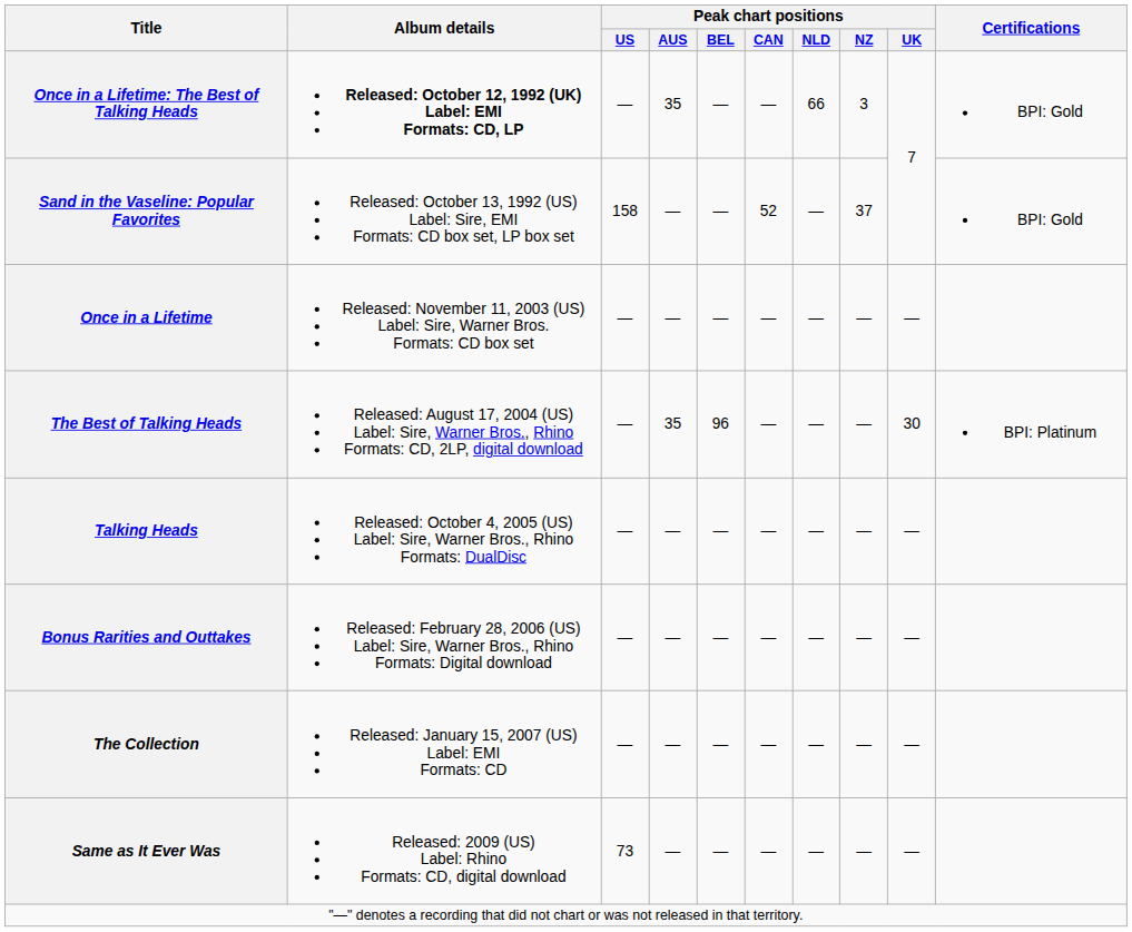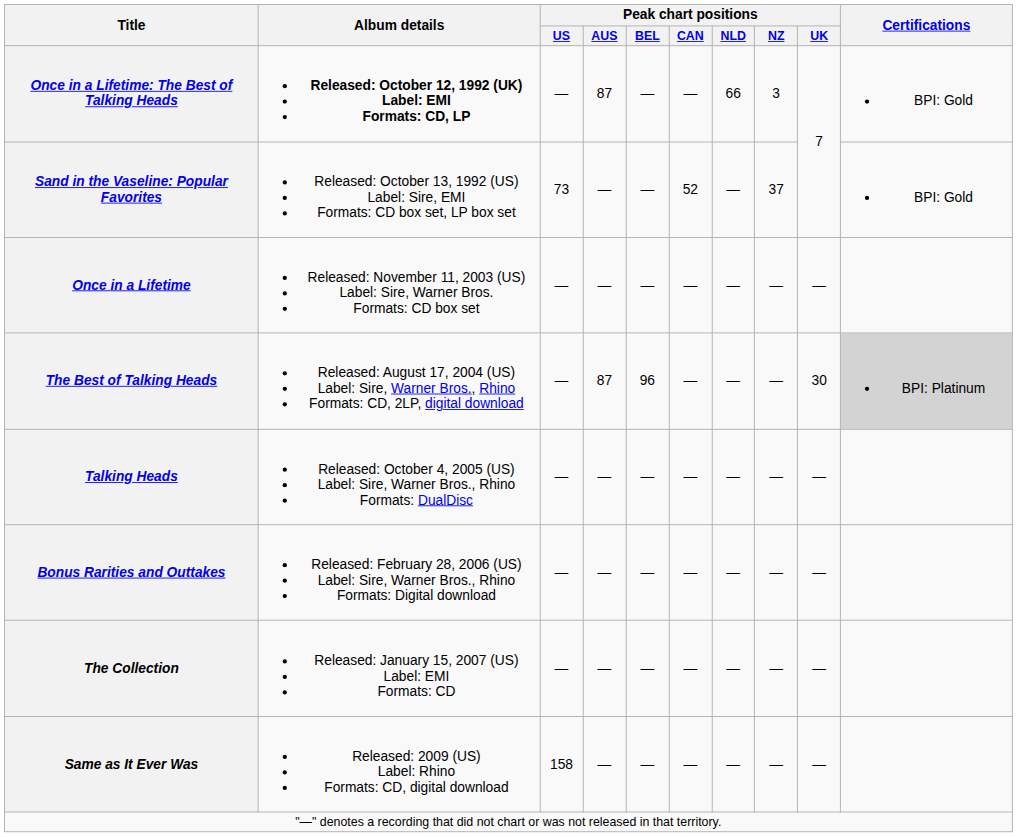 <table class="wikitable plainrowheaders" style="text-align:center;">
 <tr>
 <th scope="col" rowspan="2" style="width:18em;">Title</th>
 <th scope="col" rowspan="2" style="width:20em;">Album details</th>
 <th scope="col" colspan="7">Peak chart positions</th>
 <th scope="col" rowspan="2" style="width:12em;"><a href='#'>Certifications</a></th>
 </tr>
 <tr>
 <th scope="col" style="width:3em;font-size:90%;"><a href='#'>US</a><br></th>
 <th scope="col" style="width:3em;font-size:90%;"><a href='#'>AUS</a><br></th>
 <th scope="col" style="width:3em;font-size:90%;"><a href='#'>BEL</a><br></th>
 <th scope="col" style="width:3em;font-size:90%;"><a href='#'>CAN</a><br></th>
 <th scope="col" style="width:3em;font-size:90%;"><a href='#'>NLD</a><br></th>
 <th scope="col" style="width:3em;font-size:90%;"><a href='#'>NZ</a><br></th>
 <th scope="col" style="width:3em;font-size:90%;"><a href='#'>UK</a><br></th>
 </tr>
 <tr>
 <th scope="row"><em><a href='#'>Once in a Lifetime: The Best of Talking Heads</a></em></th>
 <td><strong><br><ul><li>Released: October 12, 1992 <span>(UK)</span></li><li>Label: EMI</li><li>Formats: CD, LP</li></ul></strong></td>
 <td>—</td>
-<td>35</td>
+<td>87</td>
 <td>—</td>
 <td>—</td>
 <td>66</td>
 <td>3</td>
 <td rowspan="2">7</td>
 <td><br><ul><li>BPI: Gold</li></ul></td>
 </tr>
 <tr>
 <th scope="row"><em><a href='#'>Sand in the Vaseline: Popular Favorites</a></em></th>
 <td><br><ul><li>Released: October 13, 1992 <span>(US)</span></li><li>Label: Sire, EMI</li><li>Formats: CD box set, LP box set</li></ul></td>
-<td>158</td>
+<td>73</td>
 <td>—</td>
 <td>—</td>
 <td>52</td>
 <td>—</td>
 <td>37</td>
 <td><br><ul><li>BPI: Gold</li></ul></td>
 </tr>
 <tr>
 <th scope="row"><em><a href='#'>Once in a Lifetime</a></em></th>
 <td><br><ul><li>Released: November 11, 2003 <span>(US)</span></li><li>Label: Sire, Warner Bros.</li><li>Formats: CD box set</li></ul></td>
 <td>—</td>
 <td>—</td>
 <td>—</td>
 <td>—</td>
 <td>—</td>
 <td>—</td>
 <td>—</td>
 <td></td>
 </tr>
 <tr>
 <th scope="row"><em><a href='#'>The Best of Talking Heads</a></em></th>
 <td><br><ul><li>Released: August 17, 2004 <span>(US)</span></li><li>Label: Sire, <a href='#'>Warner Bros.</a>, <a href='#'>Rhino</a></li><li>Formats: CD, 2LP, <a href='#'>digital download</a></li></ul></td>
 <td>—</td>
-<td>35</td>
+<td>87</td>
 <td>96</td>
 <td>—</td>
 <td>—</td>
 <td>—</td>
 <td>30</td>
-<td><br><ul><li>BPI: Platinum</li></ul></td>
+<td style="background: lightgrey;"><br><ul><li>BPI: Platinum</li></ul></td>
 </tr>
 <tr>
 <th scope="row"><em><a href='#'>Talking Heads</a></em></th>
 <td><br><ul><li>Released: October 4, 2005 <span>(US)</span></li><li>Label: Sire, Warner Bros., Rhino</li><li>Formats: <a href='#'>DualDisc</a></li></ul></td>
 <td>—</td>
 <td>—</td>
 <td>—</td>
 <td>—</td>
 <td>—</td>
 <td>—</td>
 <td>—</td>
 <td></td>
 </tr>
 <tr>
 <th scope="row"><em><a href='#'>Bonus Rarities and Outtakes</a></em></th>
 <td><br><ul><li>Released: February 28, 2006 <span>(US)</span></li><li>Label: Sire, Warner Bros., Rhino</li><li>Formats: Digital download</li></ul></td>
 <td>—</td>
 <td>—</td>
 <td>—</td>
 <td>—</td>
 <td>—</td>
 <td>—</td>
 <td>—</td>
 <td></td>
 </tr>
 <tr>
 <th scope="row"><em>The Collection</em></th>
 <td><br><ul><li>Released: January 15, 2007 <span>(US)</span></li><li>Label: EMI</li><li>Formats: CD</li></ul></td>
 <td>—</td>
 <td>—</td>
 <td>—</td>
 <td>—</td>
 <td>—</td>
 <td>—</td>
 <td>—</td>
 <td></td>
 </tr>
 <tr>
 <th scope="row"><em>Same as It Ever Was</em></th>
 <td><br><ul><li>Released: 2009 <span>(US)</span></li><li>Label: Rhino</li><li>Formats: CD, digital download</li></ul></td>
-<td>73</td>
+<td>158</td>
 <td>—</td>
 <td>—</td>
 <td>—</td>
 <td>—</td>
 <td>—</td>
 <td>—</td>
 <td></td>
 </tr>
 <tr>
 <td colspan="11" style="font-size:90%">"—" denotes a recording that did not chart or was not released in that territory.</td>
 </tr>
 </table>
